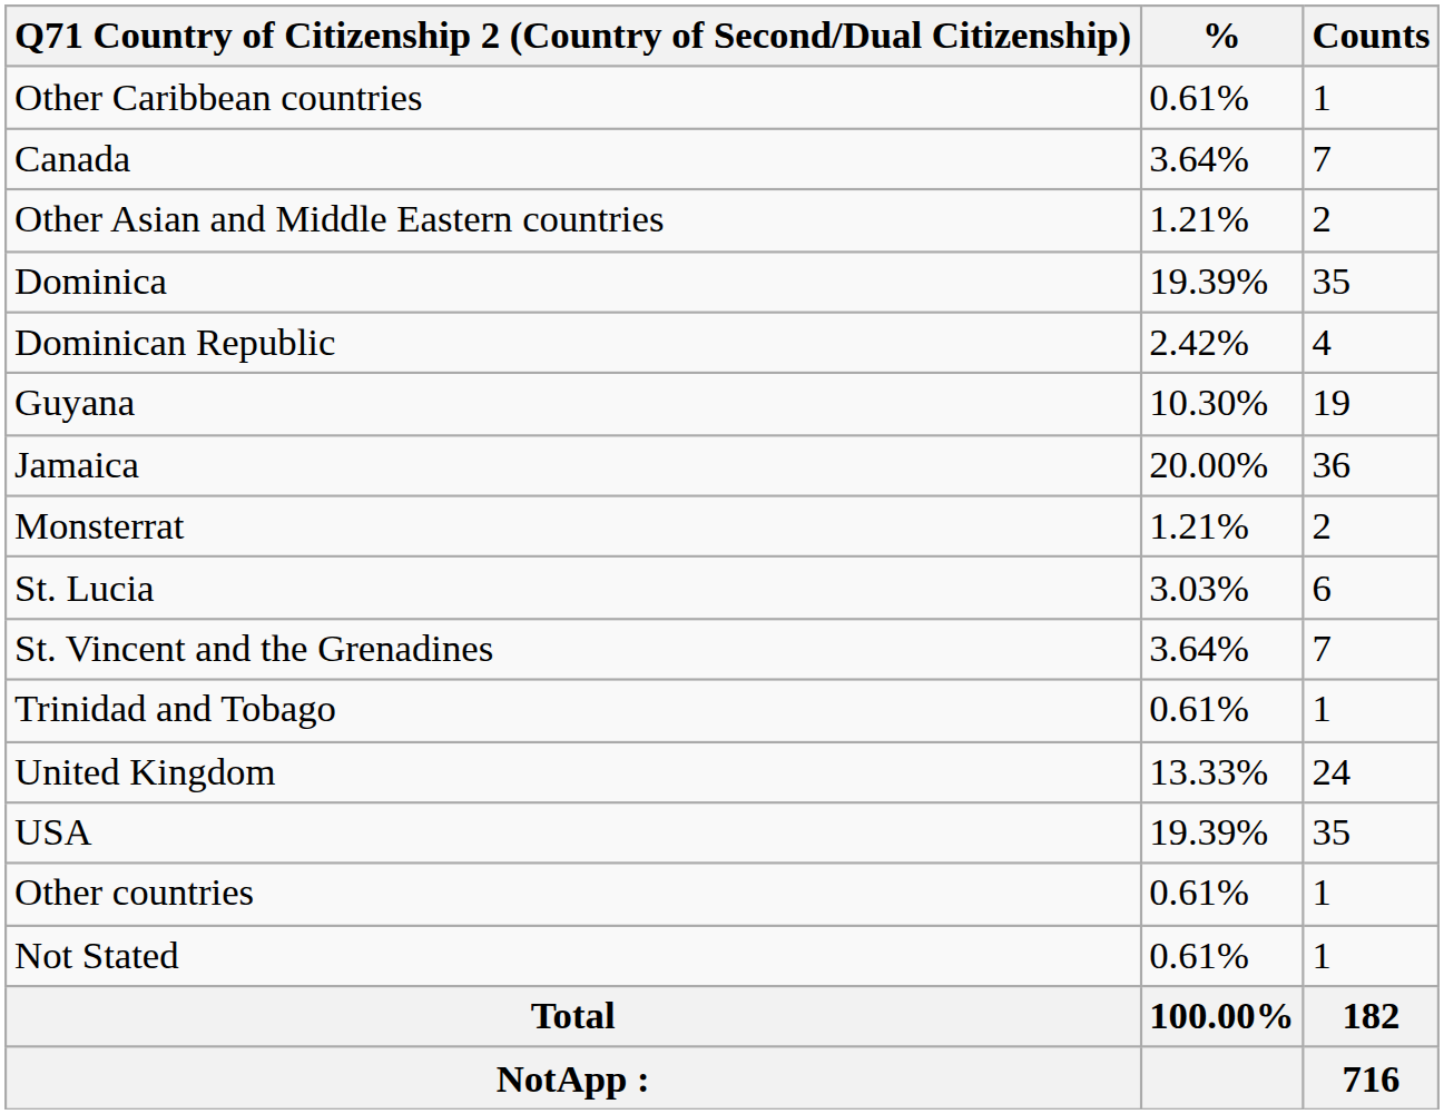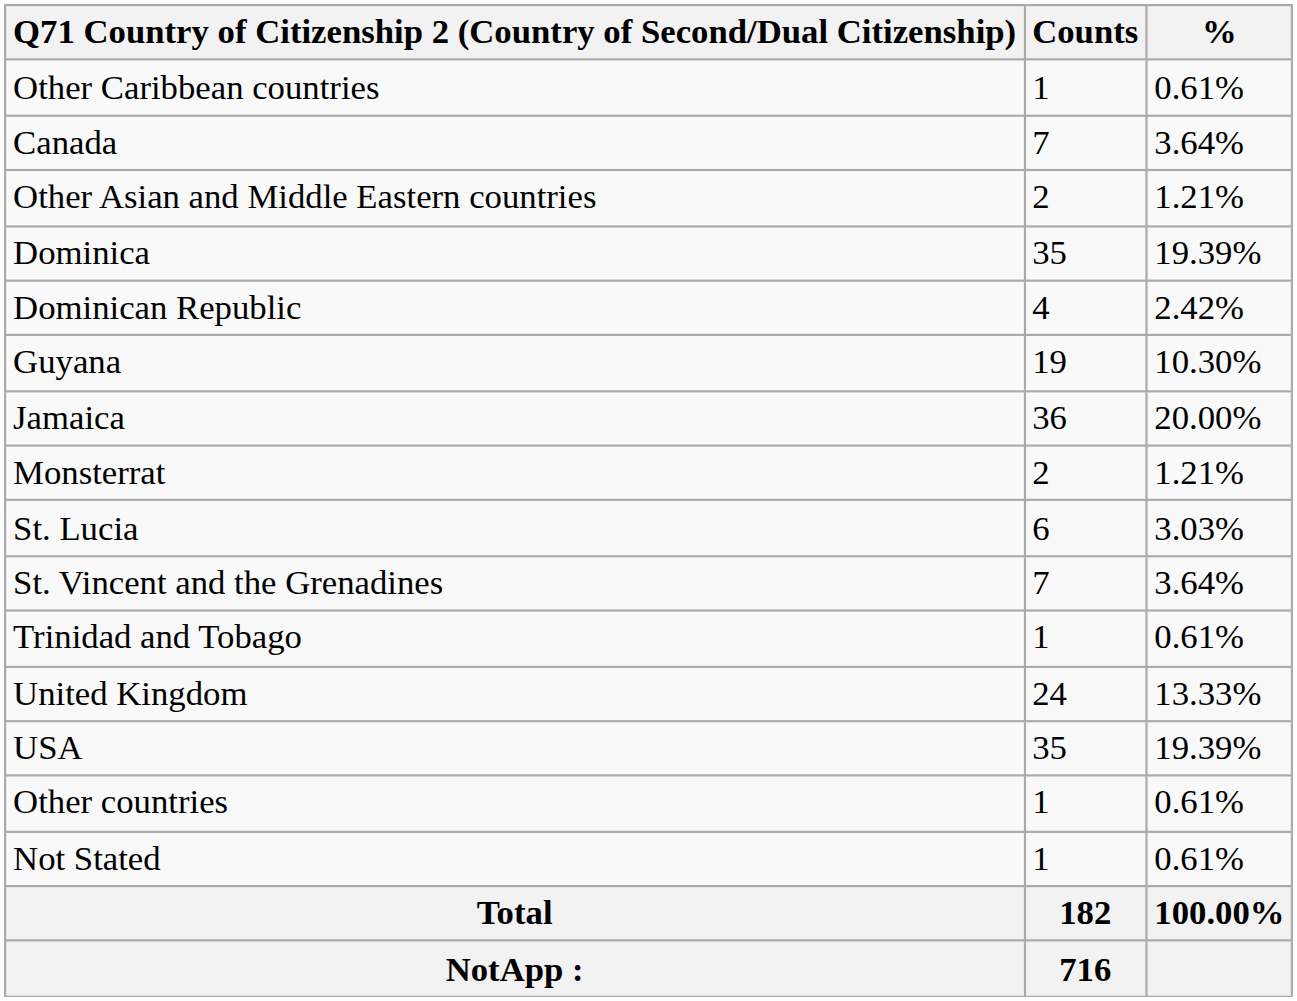 <table class="wikitable sortable">
 <tr>
 <th>Q71 Country of Citizenship 2 (Country of Second/Dual Citizenship)</th>
+<th>Counts</th>
 <th>%</th>
-<th>Counts</th>
 </tr>
 <tr>
 <td>Other Caribbean countries</td>
+<td>1</td>
 <td>0.61%</td>
-<td>1</td>
 </tr>
 <tr>
 <td>Canada</td>
+<td>7</td>
 <td>3.64%</td>
-<td>7</td>
 </tr>
 <tr>
 <td>Other Asian and Middle Eastern countries</td>
+<td>2</td>
 <td>1.21%</td>
-<td>2</td>
 </tr>
 <tr>
 <td>Dominica</td>
+<td>35</td>
 <td>19.39%</td>
-<td>35</td>
 </tr>
 <tr>
 <td>Dominican Republic</td>
+<td>4</td>
 <td>2.42%</td>
-<td>4</td>
 </tr>
 <tr>
 <td>Guyana</td>
+<td>19</td>
 <td>10.30%</td>
-<td>19</td>
 </tr>
 <tr>
 <td>Jamaica</td>
+<td>36</td>
 <td>20.00%</td>
-<td>36</td>
 </tr>
 <tr>
 <td>Monsterrat</td>
+<td>2</td>
 <td>1.21%</td>
-<td>2</td>
 </tr>
 <tr>
 <td>St. Lucia</td>
+<td>6</td>
 <td>3.03%</td>
-<td>6</td>
 </tr>
 <tr>
 <td>St. Vincent and the Grenadines</td>
+<td>7</td>
 <td>3.64%</td>
-<td>7</td>
 </tr>
 <tr>
 <td>Trinidad and Tobago</td>
+<td>1</td>
 <td>0.61%</td>
-<td>1</td>
 </tr>
 <tr>
 <td>United Kingdom</td>
+<td>24</td>
 <td>13.33%</td>
-<td>24</td>
 </tr>
 <tr>
 <td>USA</td>
+<td>35</td>
 <td>19.39%</td>
-<td>35</td>
 </tr>
 <tr>
 <td>Other countries</td>
+<td>1</td>
 <td>0.61%</td>
-<td>1</td>
 </tr>
 <tr>
 <td>Not Stated</td>
+<td>1</td>
 <td>0.61%</td>
-<td>1</td>
 </tr>
 <tr>
 <th>Total</th>
+<th>182</th>
 <th>100.00%</th>
-<th>182</th>
 </tr>
 <tr>
 <th>NotApp :</th>
+<th>716</th>
 <th></th>
-<th>716</th>
 </tr>
 </table>
